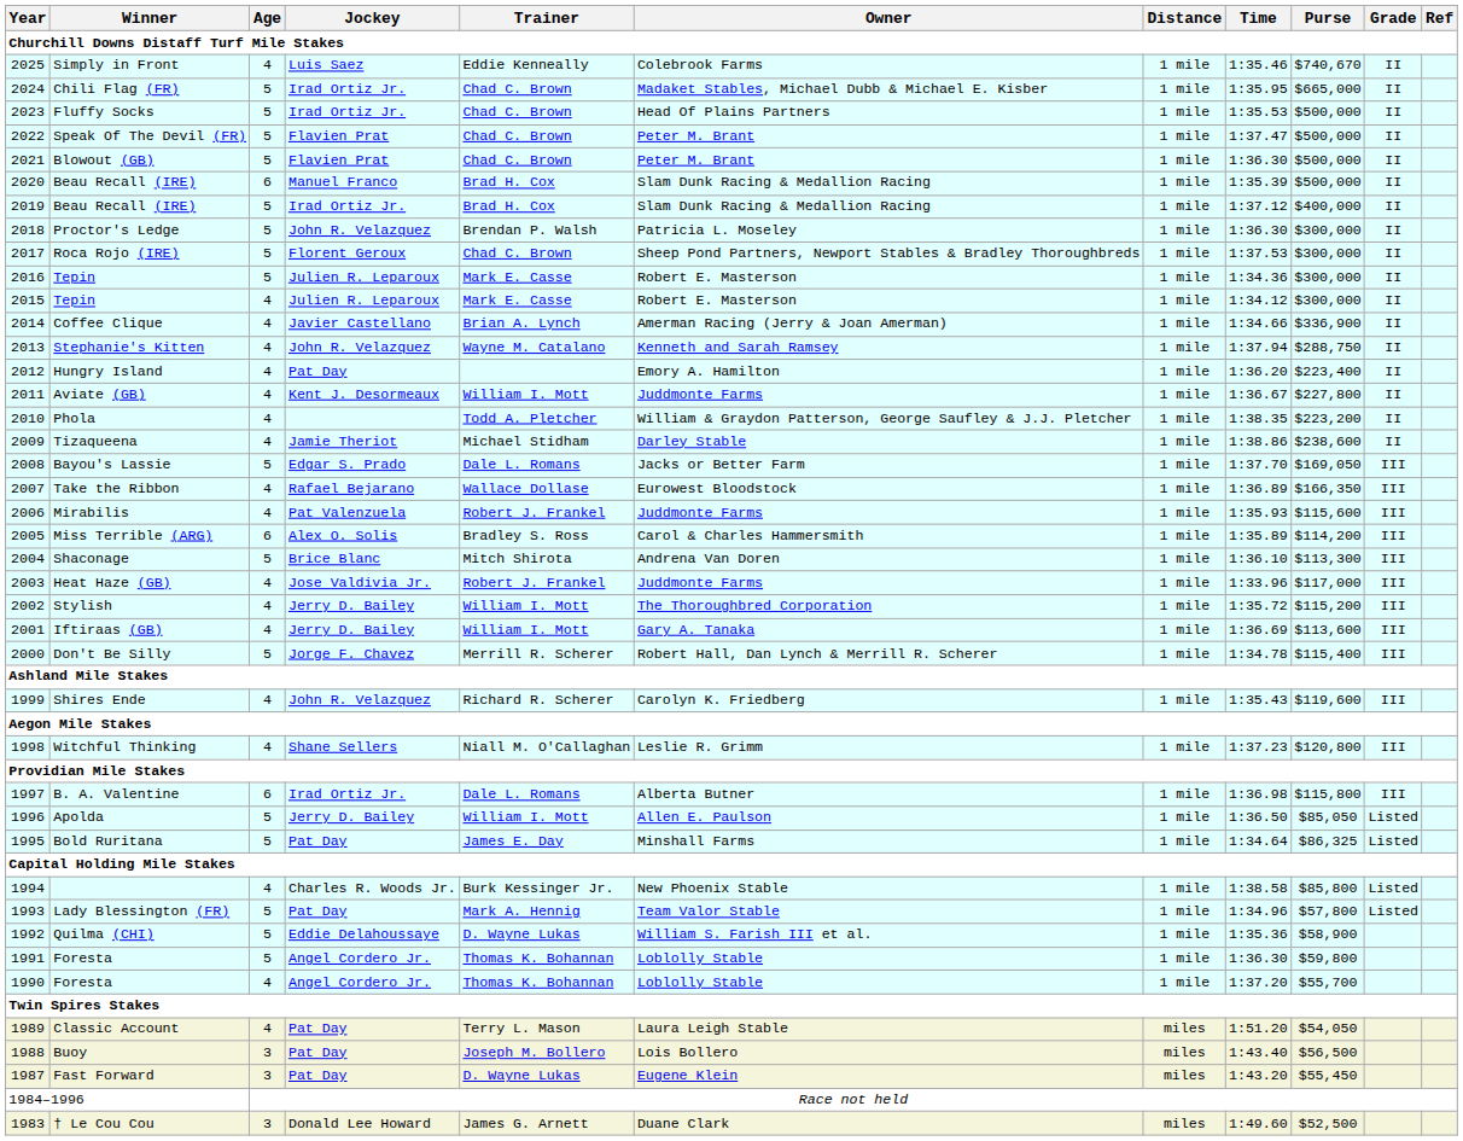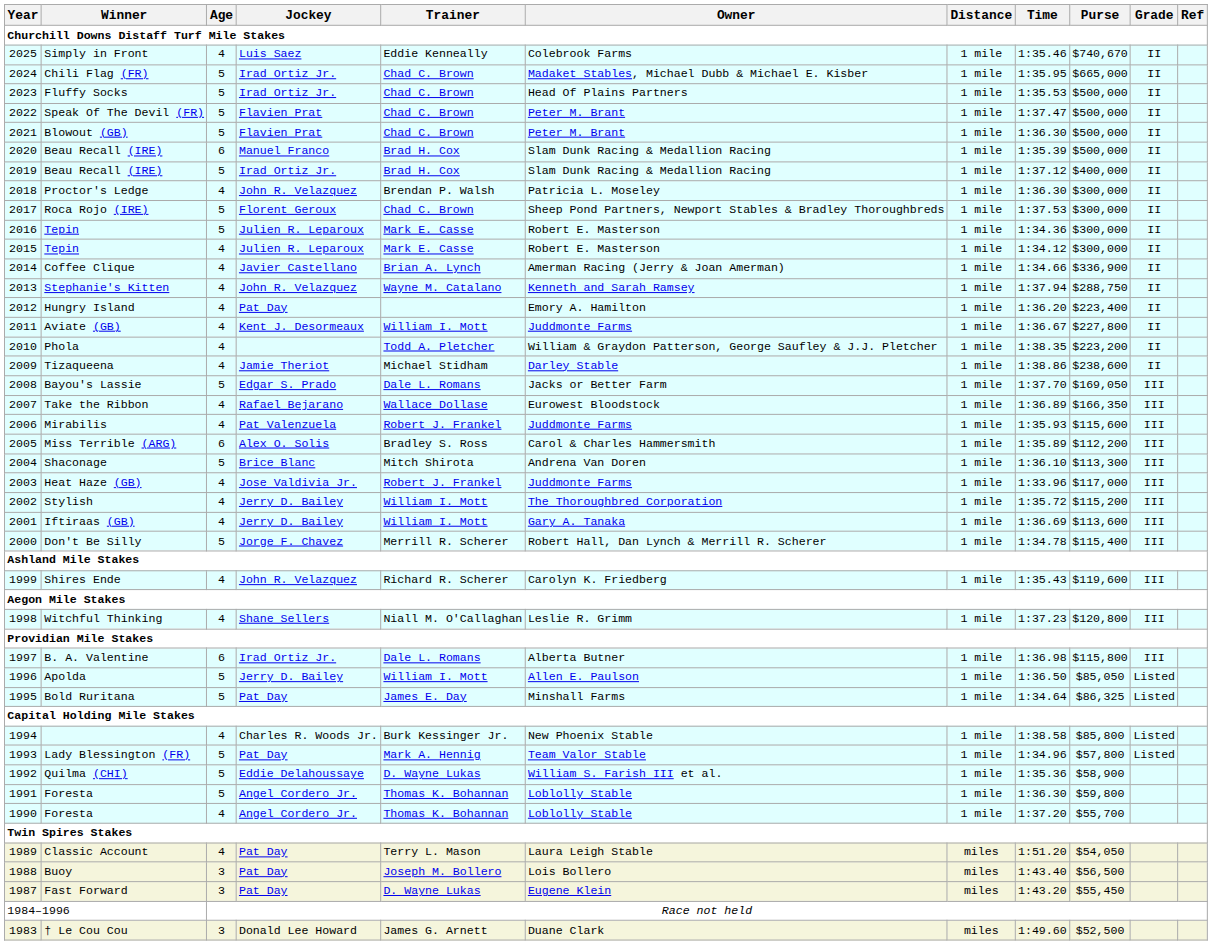 <table class="wikitable sortable">
 <tr>
 <th>Year</th>
 <th>Winner</th>
 <th>Age</th>
 <th>Jockey</th>
 <th>Trainer</th>
 <th>Owner</th>
 <th>Distance</th>
 <th>Time</th>
 <th>Purse</th>
 <th>Grade</th>
 <th>Ref</th>
 </tr>
 <tr style="font-size:90%; background-color:white">
 <td align="left" colspan=11><strong>Churchill Downs Distaff Turf Mile Stakes</strong></td>
 </tr>
 <tr style="font-size:90%; background-color:lightcyan">
 <td align=center>2025</td>
 <td>Simply in Front</td>
 <td align=center>4</td>
 <td><a href='#'>Luis Saez</a></td>
 <td>Eddie Kenneally</td>
 <td>Colebrook Farms</td>
 <td align=center>1 mile</td>
 <td align=center>1:35.46</td>
 <td align=center>$740,670</td>
 <td align=center>II</td>
 <td></td>
 </tr>
 <tr style="font-size:90%; background-color:lightcyan">
 <td align=center>2024</td>
 <td>Chili Flag <a href='#'>(FR)</a></td>
 <td align=center>5</td>
 <td><a href='#'>Irad Ortiz Jr.</a></td>
 <td><a href='#'>Chad C. Brown</a></td>
 <td><a href='#'>Madaket Stables</a>, Michael Dubb & Michael E. Kisber</td>
 <td align=center>1 mile</td>
 <td align=center>1:35.95</td>
 <td align=center>$665,000</td>
 <td align=center>II</td>
 <td></td>
 </tr>
 <tr style="font-size:90%; background-color:lightcyan">
 <td align=center>2023</td>
 <td>Fluffy Socks</td>
 <td align=center>5</td>
 <td><a href='#'>Irad Ortiz Jr.</a></td>
 <td><a href='#'>Chad C. Brown</a></td>
 <td>Head Of Plains Partners</td>
 <td align=center>1 mile</td>
 <td align=center>1:35.53</td>
 <td align=center>$500,000</td>
 <td align=center>II</td>
 <td></td>
 </tr>
 <tr style="font-size:90%; background-color:lightcyan">
 <td align=center>2022</td>
 <td>Speak Of The Devil <a href='#'>(FR)</a></td>
 <td align=center>5</td>
 <td><a href='#'>Flavien Prat</a></td>
 <td><a href='#'>Chad C. Brown</a></td>
 <td><a href='#'>Peter M. Brant</a></td>
 <td align=center>1 mile</td>
 <td align=center>1:37.47</td>
 <td align=center>$500,000</td>
 <td align=center>II</td>
 <td></td>
 </tr>
 <tr style="font-size:90%; background-color:lightcyan">
 <td align=center>2021</td>
 <td>Blowout  <a href='#'>(GB)</a></td>
 <td align=center>5</td>
 <td><a href='#'>Flavien Prat</a></td>
 <td><a href='#'>Chad C. Brown</a></td>
 <td><a href='#'>Peter M. Brant</a></td>
 <td align=center>1 mile</td>
 <td align=center>1:36.30</td>
 <td align=center>$500,000</td>
 <td align=center>II</td>
 <td></td>
 </tr>
 <tr style="font-size:90%; background-color:lightcyan">
 <td align=center>2020</td>
 <td>Beau Recall <a href='#'>(IRE)</a></td>
 <td align=center>6</td>
 <td><a href='#'>Manuel Franco</a></td>
 <td><a href='#'>Brad H. Cox</a></td>
 <td>Slam Dunk Racing & Medallion Racing</td>
 <td align=center>1 mile</td>
 <td align=center>1:35.39</td>
 <td align=center>$500,000</td>
 <td align=center>II</td>
 <td></td>
 </tr>
 <tr style="font-size:90%; background-color:lightcyan">
 <td align=center>2019</td>
 <td>Beau Recall <a href='#'>(IRE)</a></td>
 <td align=center>5</td>
 <td><a href='#'>Irad Ortiz Jr.</a></td>
 <td><a href='#'>Brad H. Cox</a></td>
 <td>Slam Dunk Racing & Medallion Racing</td>
 <td align=center>1 mile</td>
 <td align=center>1:37.12</td>
 <td align=center>$400,000</td>
 <td align=center>II</td>
 <td></td>
 </tr>
 <tr style="font-size:90%; background-color:lightcyan">
 <td align=center>2018</td>
 <td>Proctor's Ledge</td>
-<td align=center>5</td>
+<td align=center>4</td>
 <td><a href='#'>John R. Velazquez</a></td>
 <td>Brendan P. Walsh</td>
 <td>Patricia L. Moseley</td>
 <td align=center>1 mile</td>
 <td align=center>1:36.30</td>
 <td align=center>$300,000</td>
 <td align=center>II</td>
 <td></td>
 </tr>
 <tr style="font-size:90%; background-color:lightcyan">
 <td align=center>2017</td>
 <td>Roca Rojo <a href='#'>(IRE)</a></td>
 <td align=center>5</td>
 <td><a href='#'>Florent Geroux</a></td>
 <td><a href='#'>Chad C. Brown</a></td>
 <td>Sheep Pond Partners, Newport Stables & Bradley Thoroughbreds</td>
 <td align=center>1 mile</td>
 <td align=center>1:37.53</td>
 <td align=center>$300,000</td>
 <td align=center>II</td>
 <td></td>
 </tr>
 <tr style="font-size:90%; background-color:lightcyan">
 <td align=center>2016</td>
 <td><a href='#'>Tepin</a></td>
 <td align=center>5</td>
 <td><a href='#'>Julien R. Leparoux</a></td>
 <td><a href='#'>Mark E. Casse</a></td>
 <td>Robert E. Masterson</td>
 <td align=center>1 mile</td>
 <td align=center>1:34.36</td>
 <td align=center>$300,000</td>
 <td align=center>II</td>
 <td></td>
 </tr>
 <tr style="font-size:90%; background-color:lightcyan">
 <td align=center>2015</td>
 <td><a href='#'>Tepin</a></td>
 <td align=center>4</td>
 <td><a href='#'>Julien R. Leparoux</a></td>
 <td><a href='#'>Mark E. Casse</a></td>
 <td>Robert E. Masterson</td>
 <td align=center>1 mile</td>
 <td align=center>1:34.12</td>
 <td align=center>$300,000</td>
 <td align=center>II</td>
 <td></td>
 </tr>
 <tr style="font-size:90%; background-color:lightcyan">
 <td align=center>2014</td>
 <td>Coffee Clique</td>
 <td align=center>4</td>
 <td><a href='#'>Javier Castellano</a></td>
 <td><a href='#'>Brian A. Lynch</a></td>
 <td>Amerman Racing (Jerry & Joan Amerman)</td>
 <td align=center>1 mile</td>
 <td align=center>1:34.66</td>
 <td align=center>$336,900</td>
 <td align=center>II</td>
 <td></td>
 </tr>
 <tr style="font-size:90%; background-color:lightcyan">
 <td align=center>2013</td>
 <td><a href='#'>Stephanie's Kitten</a></td>
 <td align=center>4</td>
 <td><a href='#'>John R. Velazquez</a></td>
 <td><a href='#'>Wayne M. Catalano</a></td>
 <td><a href='#'>Kenneth and Sarah Ramsey</a></td>
 <td align=center>1 mile</td>
 <td align=center>1:37.94</td>
 <td align=center>$288,750</td>
 <td align=center>II</td>
 <td></td>
 </tr>
 <tr style="font-size:90%; background-color:lightcyan">
 <td align=center>2012</td>
 <td>Hungry Island</td>
 <td align=center>4</td>
 <td><a href='#'>Pat Day</a></td>
 <td></td>
 <td>Emory A. Hamilton</td>
 <td align=center>1 mile</td>
 <td align=center>1:36.20</td>
 <td align=center>$223,400</td>
 <td align=center>II</td>
 <td></td>
 </tr>
 <tr style="font-size:90%; background-color:lightcyan">
 <td align=center>2011</td>
 <td>Aviate <a href='#'>(GB)</a></td>
 <td align=center>4</td>
 <td><a href='#'>Kent J. Desormeaux</a></td>
 <td><a href='#'>William I. Mott</a></td>
 <td><a href='#'>Juddmonte Farms</a></td>
 <td align=center>1 mile</td>
 <td align=center>1:36.67</td>
 <td align=center>$227,800</td>
 <td align=center>II</td>
 <td></td>
 </tr>
 <tr style="font-size:90%; background-color:lightcyan">
 <td align=center>2010</td>
 <td>Phola</td>
 <td align=center>4</td>
 <td></td>
 <td><a href='#'>Todd A. Pletcher</a></td>
 <td>William & Graydon Patterson, George Saufley & J.J. Pletcher</td>
 <td align=center>1 mile</td>
 <td align=center>1:38.35</td>
 <td align=center>$223,200</td>
 <td align=center>II</td>
 <td></td>
 </tr>
 <tr style="font-size:90%; background-color:lightcyan">
 <td align=center>2009</td>
 <td>Tizaqueena</td>
 <td align=center>4</td>
 <td><a href='#'>Jamie Theriot</a></td>
 <td>Michael Stidham</td>
 <td><a href='#'>Darley Stable</a></td>
 <td align=center>1 mile</td>
 <td align=center>1:38.86</td>
 <td align=center>$238,600</td>
 <td align=center>II</td>
 <td></td>
 </tr>
 <tr style="font-size:90%; background-color:lightcyan">
 <td align=center>2008</td>
 <td>Bayou's Lassie</td>
 <td align=center>5</td>
 <td><a href='#'>Edgar S. Prado</a></td>
 <td><a href='#'>Dale L. Romans</a></td>
 <td>Jacks or Better Farm</td>
 <td align=center>1 mile</td>
 <td align=center>1:37.70</td>
 <td align=center>$169,050</td>
 <td align=center>III</td>
 <td></td>
 </tr>
 <tr style="font-size:90%; background-color:lightcyan">
 <td align=center>2007</td>
 <td>Take the Ribbon</td>
 <td align=center>4</td>
 <td><a href='#'>Rafael Bejarano</a></td>
 <td><a href='#'>Wallace Dollase</a></td>
 <td>Eurowest Bloodstock</td>
 <td align=center>1 mile</td>
 <td align=center>1:36.89</td>
 <td align=center>$166,350</td>
 <td align=center>III</td>
 <td></td>
 </tr>
 <tr style="font-size:90%; background-color:lightcyan">
 <td align=center>2006</td>
 <td>Mirabilis</td>
 <td align=center>4</td>
 <td><a href='#'>Pat Valenzuela</a></td>
 <td><a href='#'>Robert J. Frankel</a></td>
 <td><a href='#'>Juddmonte Farms</a></td>
 <td align=center>1 mile</td>
 <td align=center>1:35.93</td>
 <td align=center>$115,600</td>
 <td align=center>III</td>
 <td></td>
 </tr>
 <tr style="font-size:90%; background-color:lightcyan">
 <td align=center>2005</td>
 <td>Miss Terrible <a href='#'>(ARG)</a></td>
 <td align=center>6</td>
 <td><a href='#'>Alex O. Solis</a></td>
 <td>Bradley S. Ross</td>
 <td>Carol & Charles Hammersmith</td>
 <td align=center>1 mile</td>
 <td align=center>1:35.89</td>
-<td align=center>$114,200</td>
+<td align=center>$112,200</td>
 <td align=center>III</td>
 <td></td>
 </tr>
 <tr style="font-size:90%; background-color:lightcyan">
 <td align=center>2004</td>
 <td>Shaconage</td>
 <td align=center>5</td>
 <td><a href='#'>Brice Blanc</a></td>
 <td>Mitch Shirota</td>
 <td>Andrena Van Doren</td>
 <td align=center>1 mile</td>
 <td align=center>1:36.10</td>
 <td align=center>$113,300</td>
 <td align=center>III</td>
 <td></td>
 </tr>
 <tr style="font-size:90%; background-color:lightcyan">
 <td align=center>2003</td>
 <td>Heat Haze <a href='#'>(GB)</a></td>
 <td align=center>4</td>
 <td><a href='#'>Jose Valdivia Jr.</a></td>
 <td><a href='#'>Robert J. Frankel</a></td>
 <td><a href='#'>Juddmonte Farms</a></td>
 <td align=center>1 mile</td>
 <td align=center>1:33.96</td>
 <td align=center>$117,000</td>
 <td align=center>III</td>
 <td></td>
 </tr>
 <tr style="font-size:90%; background-color:lightcyan">
 <td align=center>2002</td>
 <td>Stylish</td>
 <td align=center>4</td>
 <td><a href='#'>Jerry D. Bailey</a></td>
 <td><a href='#'>William I. Mott</a></td>
 <td><a href='#'>The Thoroughbred Corporation</a></td>
 <td align=center>1 mile</td>
 <td align=center>1:35.72</td>
 <td align=center>$115,200</td>
 <td align=center>III</td>
 <td></td>
 </tr>
 <tr style="font-size:90%; background-color:lightcyan">
 <td align=center>2001</td>
 <td>Iftiraas <a href='#'>(GB)</a></td>
 <td align=center>4</td>
 <td><a href='#'>Jerry D. Bailey</a></td>
 <td><a href='#'>William I. Mott</a></td>
 <td><a href='#'>Gary A. Tanaka</a></td>
 <td align=center>1 mile</td>
 <td align=center>1:36.69</td>
 <td align=center>$113,600</td>
 <td align=center>III</td>
 <td></td>
 </tr>
 <tr style="font-size:90%; background-color:lightcyan">
 <td align=center>2000</td>
 <td>Don't Be Silly</td>
 <td align=center>5</td>
 <td><a href='#'>Jorge F. Chavez</a></td>
 <td>Merrill R. Scherer</td>
 <td>Robert Hall, Dan Lynch & Merrill R. Scherer</td>
 <td align=center>1 mile</td>
 <td align=center>1:34.78</td>
 <td align=center>$115,400</td>
 <td align=center>III</td>
 <td></td>
 </tr>
 <tr style="font-size:90%; background-color:white">
 <td align="left" colspan=11><strong>Ashland Mile Stakes</strong></td>
 </tr>
 <tr style="font-size:90%; background-color:lightcyan">
 <td align=center>1999</td>
 <td>Shires Ende</td>
 <td align=center>4</td>
 <td><a href='#'>John R. Velazquez</a></td>
 <td>Richard R. Scherer</td>
 <td>Carolyn K. Friedberg</td>
 <td align=center>1 mile</td>
 <td align=center>1:35.43</td>
 <td align=center>$119,600</td>
 <td align=center>III</td>
 <td></td>
 </tr>
 <tr style="font-size:90%; background-color:white">
 <td align="left" colspan=11><strong>Aegon Mile Stakes</strong></td>
 </tr>
 <tr style="font-size:90%; background-color:lightcyan">
 <td align=center>1998</td>
 <td>Witchful Thinking</td>
 <td align=center>4</td>
 <td><a href='#'>Shane Sellers</a></td>
 <td>Niall M. O'Callaghan</td>
 <td>Leslie R. Grimm</td>
 <td align=center>1 mile</td>
 <td align=center>1:37.23</td>
 <td align=center>$120,800</td>
 <td align=center>III</td>
 <td></td>
 </tr>
 <tr style="font-size:90%; background-color:white">
 <td align="left" colspan=11><strong>Providian Mile Stakes</strong></td>
 </tr>
 <tr style="font-size:90%; background-color:lightcyan">
 <td align=center>1997</td>
 <td>B. A. Valentine</td>
 <td align=center>6</td>
 <td><a href='#'>Irad Ortiz Jr.</a></td>
 <td><a href='#'>Dale L. Romans</a></td>
 <td>Alberta Butner</td>
 <td align=center>1 mile</td>
 <td align=center>1:36.98</td>
 <td align=center>$115,800</td>
 <td align=center>III</td>
 <td></td>
 </tr>
 <tr style="font-size:90%; background-color:lightcyan">
 <td align=center>1996</td>
 <td>Apolda</td>
 <td align=center>5</td>
 <td><a href='#'>Jerry D. Bailey</a></td>
 <td><a href='#'>William I. Mott</a></td>
 <td><a href='#'>Allen E. Paulson</a></td>
 <td align=center>1 mile</td>
 <td align=center>1:36.50</td>
 <td align=center>$85,050</td>
 <td align=center>Listed</td>
 <td></td>
 </tr>
 <tr style="font-size:90%; background-color:lightcyan">
 <td align=center>1995</td>
 <td>Bold Ruritana</td>
 <td align=center>5</td>
 <td><a href='#'>Pat Day</a></td>
 <td><a href='#'>James E. Day</a></td>
 <td>Minshall Farms</td>
 <td align=center>1 mile</td>
 <td align=center>1:34.64</td>
 <td align=center>$86,325</td>
 <td align=center>Listed</td>
 <td></td>
 </tr>
 <tr style="font-size:90%; background-color:white">
 <td align="left" colspan=11><strong>Capital Holding Mile Stakes</strong></td>
 </tr>
 <tr style="font-size:90%; background-color:lightcyan">
 <td align=center>1994</td>
 <td></td>
 <td align=center>4</td>
 <td>Charles R. Woods Jr.</td>
 <td>Burk Kessinger Jr.</td>
 <td>New Phoenix Stable</td>
 <td align=center>1 mile</td>
 <td align=center>1:38.58</td>
 <td align=center>$85,800</td>
 <td align=center>Listed</td>
 <td></td>
 </tr>
 <tr style="font-size:90%; background-color:lightcyan">
 <td align=center>1993</td>
 <td>Lady Blessington <a href='#'>(FR)</a></td>
 <td align=center>5</td>
 <td><a href='#'>Pat Day</a></td>
 <td><a href='#'>Mark A. Hennig</a></td>
 <td><a href='#'>Team Valor Stable</a></td>
 <td align=center>1 mile</td>
 <td align=center>1:34.96</td>
 <td align=center>$57,800</td>
 <td align=center>Listed</td>
 <td></td>
 </tr>
 <tr style="font-size:90%; background-color:lightcyan">
 <td align=center>1992</td>
 <td>Quilma <a href='#'>(CHI)</a></td>
 <td align=center>5</td>
 <td><a href='#'>Eddie Delahoussaye</a></td>
 <td><a href='#'>D. Wayne Lukas</a></td>
 <td><a href='#'>William S. Farish III</a> et al.</td>
 <td align=center>1 mile</td>
 <td align=center>1:35.36</td>
 <td align=center>$58,900</td>
 <td align=center></td>
 <td></td>
 </tr>
 <tr style="font-size:90%; background-color:lightcyan">
 <td align=center>1991</td>
 <td>Foresta</td>
 <td align=center>5</td>
 <td><a href='#'>Angel Cordero Jr.</a></td>
 <td><a href='#'>Thomas K. Bohannan</a></td>
 <td><a href='#'>Loblolly Stable</a></td>
 <td align=center>1 mile</td>
 <td align=center>1:36.30</td>
 <td align=center>$59,800</td>
 <td align=center></td>
 <td></td>
 </tr>
 <tr style="font-size:90%; background-color:lightcyan">
 <td align=center>1990</td>
 <td>Foresta</td>
 <td align=center>4</td>
 <td><a href='#'>Angel Cordero Jr.</a></td>
 <td><a href='#'>Thomas K. Bohannan</a></td>
 <td><a href='#'>Loblolly Stable</a></td>
 <td align=center>1 mile</td>
 <td align=center>1:37.20</td>
 <td align=center>$55,700</td>
 <td align=center></td>
 <td></td>
 </tr>
 <tr style="font-size:90%; background-color:white">
 <td align="left" colspan=11><strong>Twin Spires Stakes</strong></td>
 </tr>
 <tr style="font-size:90%; background-color:beige">
 <td align=center>1989</td>
 <td>Classic Account</td>
 <td align=center>4</td>
 <td><a href='#'>Pat Day</a></td>
 <td>Terry L. Mason</td>
 <td>Laura Leigh Stable</td>
 <td align=center> miles</td>
 <td align=center>1:51.20</td>
 <td align=center>$54,050</td>
 <td align=center></td>
 <td></td>
 </tr>
 <tr style="font-size:90%; background-color:beige">
 <td align=center>1988</td>
 <td>Buoy</td>
 <td align=center>3</td>
 <td><a href='#'>Pat Day</a></td>
 <td><a href='#'>Joseph M. Bollero</a></td>
 <td>Lois Bollero</td>
 <td align=center> miles</td>
 <td align=center>1:43.40</td>
 <td align=center>$56,500</td>
 <td align=center></td>
 <td></td>
 </tr>
 <tr style="font-size:90%; background-color:beige">
 <td align=center>1987</td>
 <td>Fast Forward</td>
 <td align=center>3</td>
 <td><a href='#'>Pat Day</a></td>
 <td><a href='#'>D. Wayne Lukas</a></td>
 <td><a href='#'>Eugene Klein</a></td>
 <td align=center> miles</td>
 <td align=center>1:43.20</td>
 <td align=center>$55,450</td>
 <td align=center></td>
 <td></td>
 </tr>
 <tr style="font-size:90%; background-color:white">
 <td align="left" colspan=2>1984–1996</td>
 <td align="center" colspan=9><em>Race not held</em></td>
 </tr>
 <tr style="font-size:90%; background-color:beige">
 <td align=center>1983</td>
 <td>† Le Cou Cou</td>
 <td align=center>3</td>
 <td>Donald Lee Howard</td>
 <td>James G. Arnett</td>
 <td>Duane Clark</td>
 <td align=center> miles</td>
 <td align=center>1:49.60</td>
 <td align=center>$52,500</td>
 <td align=center></td>
 <td></td>
 </tr>
 </table>
